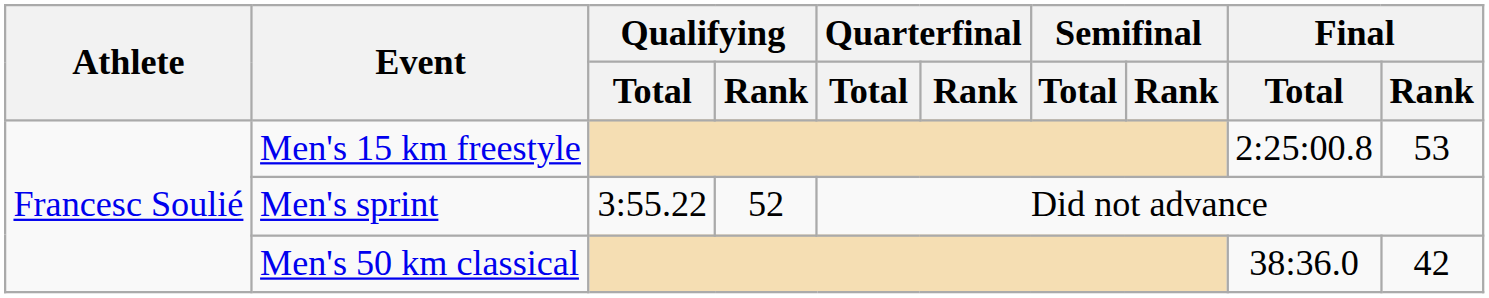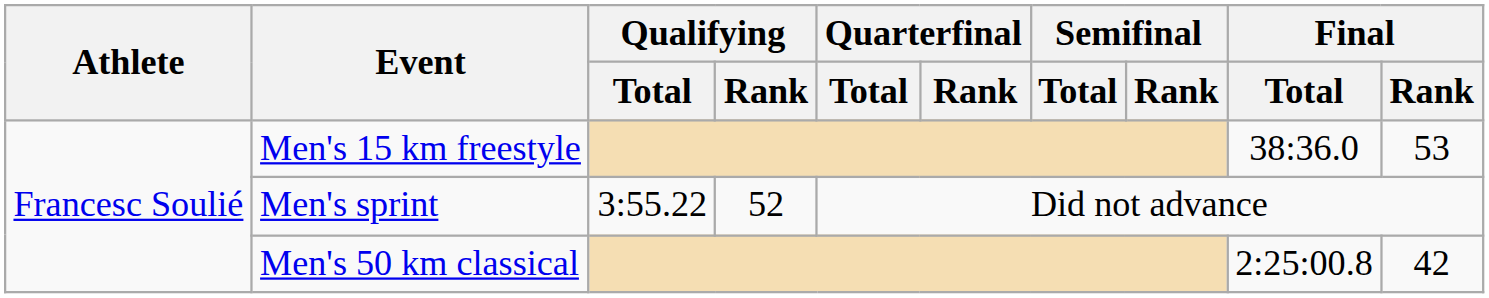 <table class="wikitable">
 <tr>
 <th rowspan="2">Athlete</th>
 <th rowspan="2">Event</th>
 <th colspan="2">Qualifying</th>
 <th colspan="2">Quarterfinal</th>
 <th colspan="2">Semifinal</th>
 <th colspan="2">Final</th>
 </tr>
 <tr>
 <th>Total</th>
 <th>Rank</th>
 <th>Total</th>
 <th>Rank</th>
 <th>Total</th>
 <th>Rank</th>
 <th>Total</th>
 <th>Rank</th>
 </tr>
 <tr>
 <td rowspan=3><a href='#'>Francesc Soulié</a></td>
 <td><a href='#'>Men's 15 km freestyle</a></td>
 <td colspan=6 bgcolor="wheat"></td>
-<td align="center">2:25:00.8</td>
+<td align="center">38:36.0</td>
 <td align="center">53</td>
 </tr>
 <tr>
 <td><a href='#'>Men's sprint</a></td>
 <td align="center">3:55.22</td>
 <td align="center">52</td>
 <td colspan=6 align="center">Did not advance</td>
 </tr>
 <tr>
 <td><a href='#'>Men's 50 km classical</a></td>
 <td colspan=6 bgcolor="wheat"></td>
-<td align="center">38:36.0</td>
+<td align="center">2:25:00.8</td>
 <td align="center">42</td>
 </tr>
 </table>
